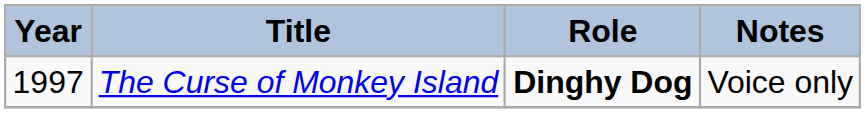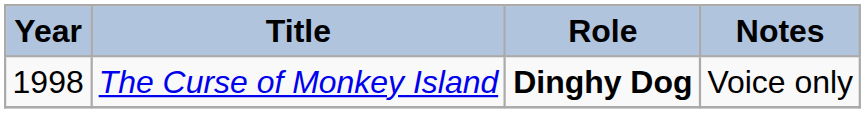 <table class="wikitable" style="font-size:90%;">
 <tr>
 <th style="background:#B0C4DE;">Year</th>
 <th style="background:#B0C4DE;">Title</th>
 <th style="background:#B0C4DE;">Role</th>
 <th style="background:#B0C4DE;">Notes</th>
 </tr>
 <tr>
-<td>1997</td>
+<td>1998</td>
 <td><em><a href='#'>The Curse of Monkey Island</a></em></td>
 <td><strong>Dinghy Dog</strong></td>
 <td>Voice only</td>
 </tr>
 <tr>
 </tr>
 </table>
